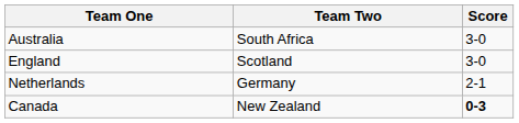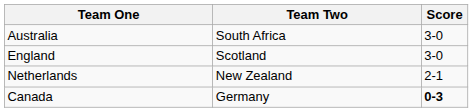 <table class="wikitable">
 <tr>
 <th width=250>Team One</th>
 <th width=250>Team Two</th>
 <th width=50>Score</th>
 </tr>
 <tr>
 <td> Australia</td>
 <td> South Africa</td>
 <td>3-0</td>
 </tr>
 <tr>
 <td> England</td>
 <td> Scotland</td>
 <td>3-0</td>
 </tr>
 <tr>
 <td> Netherlands</td>
-<td> Germany</td>
+<td> New Zealand</td>
 <td>2-1</td>
 </tr>
 <tr>
 <td> Canada</td>
-<td> New Zealand</td>
+<td> Germany</td>
 <td><strong>0-3</strong></td>
 </tr>
 </table>
